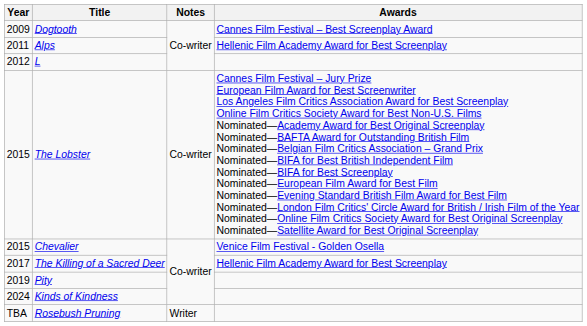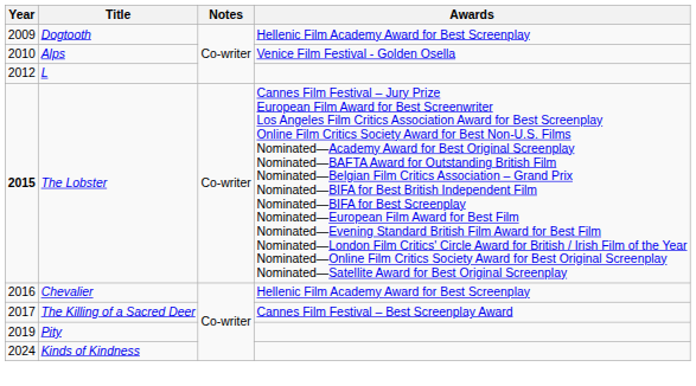 <table class="wikitable sortable">
 <tr>
 <th>Year</th>
 <th>Title</th>
 <th>Notes</th>
 <th class="unsortable">Awards</th>
 </tr>
 <tr>
 <td>2009</td>
 <td><em><a href='#'>Dogtooth</a></em></td>
 <td rowspan="3">Co-writer</td>
-<td><a href='#'>Cannes Film Festival – Best Screenplay Award</a></td>
+<td><a href='#'>Hellenic Film Academy Award for Best Screenplay</a></td>
 </tr>
 <tr>
-<td>2011</td>
+<td>2010</td>
 <td><em><a href='#'>Alps</a></em></td>
-<td><a href='#'>Hellenic Film Academy Award for Best Screenplay</a></td>
+<td><a href='#'>Venice Film Festival - Golden Osella</a></td>
 </tr>
 <tr>
 <td>2012</td>
 <td><em><a href='#'>L</a></em></td>
 <td></td>
 </tr>
 <tr>
-<td>2015</td>
+<td><strong>2015</strong></td>
 <td><em><a href='#'>The Lobster</a></em></td>
 <td>Co-writer</td>
 <td><a href='#'>Cannes Film Festival – Jury Prize</a> <br> <a href='#'>European Film Award for Best Screenwriter</a> <br> <a href='#'>Los Angeles Film Critics Association Award for Best Screenplay</a> <br> <a href='#'>Online Film Critics Society Award for Best Non-U.S. Films</a> <br> Nominated—<a href='#'>Academy Award for Best Original Screenplay</a> <br> Nominated—<a href='#'>BAFTA Award for Outstanding British Film</a> <br> Nominated—<a href='#'>Belgian Film Critics Association – Grand Prix</a> <br> Nominated—<a href='#'>BIFA for Best British Independent Film</a> <br> Nominated—<a href='#'>BIFA for Best Screenplay</a> <br> Nominated—<a href='#'>European Film Award for Best Film</a> <br> Nominated—<a href='#'>Evening Standard British Film Award for Best Film</a> <br> Nominated—<a href='#'>London Film Critics' Circle Award for British / Irish Film of the Year</a> <br> Nominated—<a href='#'>Online Film Critics Society Award for Best Original Screenplay</a> <br> Nominated—<a href='#'>Satellite Award for Best Original Screenplay</a></td>
 </tr>
 <tr>
-<td>2015</td>
+<td>2016</td>
 <td><em><a href='#'>Chevalier</a></em></td>
 <td rowspan="4">Co-writer</td>
-<td><a href='#'>Venice Film Festival - Golden Osella</a></td>
+<td><a href='#'>Hellenic Film Academy Award for Best Screenplay</a></td>
 </tr>
 <tr>
 <td>2017</td>
 <td><em><a href='#'>The Killing of a Sacred Deer</a></em></td>
-<td><a href='#'>Hellenic Film Academy Award for Best Screenplay</a></td>
+<td><a href='#'>Cannes Film Festival – Best Screenplay Award</a></td>
 </tr>
 <tr>
 <td>2019</td>
 <td><em><a href='#'>Pity</a></em></td>
 <td></td>
 </tr>
 <tr>
 <td>2024</td>
 <td><em><a href='#'>Kinds of Kindness</a></em></td>
 <td></td>
 </tr>
-<tr>
-<td>TBA</td>
-<td><em><a href='#'>Rosebush Pruning</a></em></td>
-<td>Writer</td>
-<td></td>
-</tr>
 </table>
